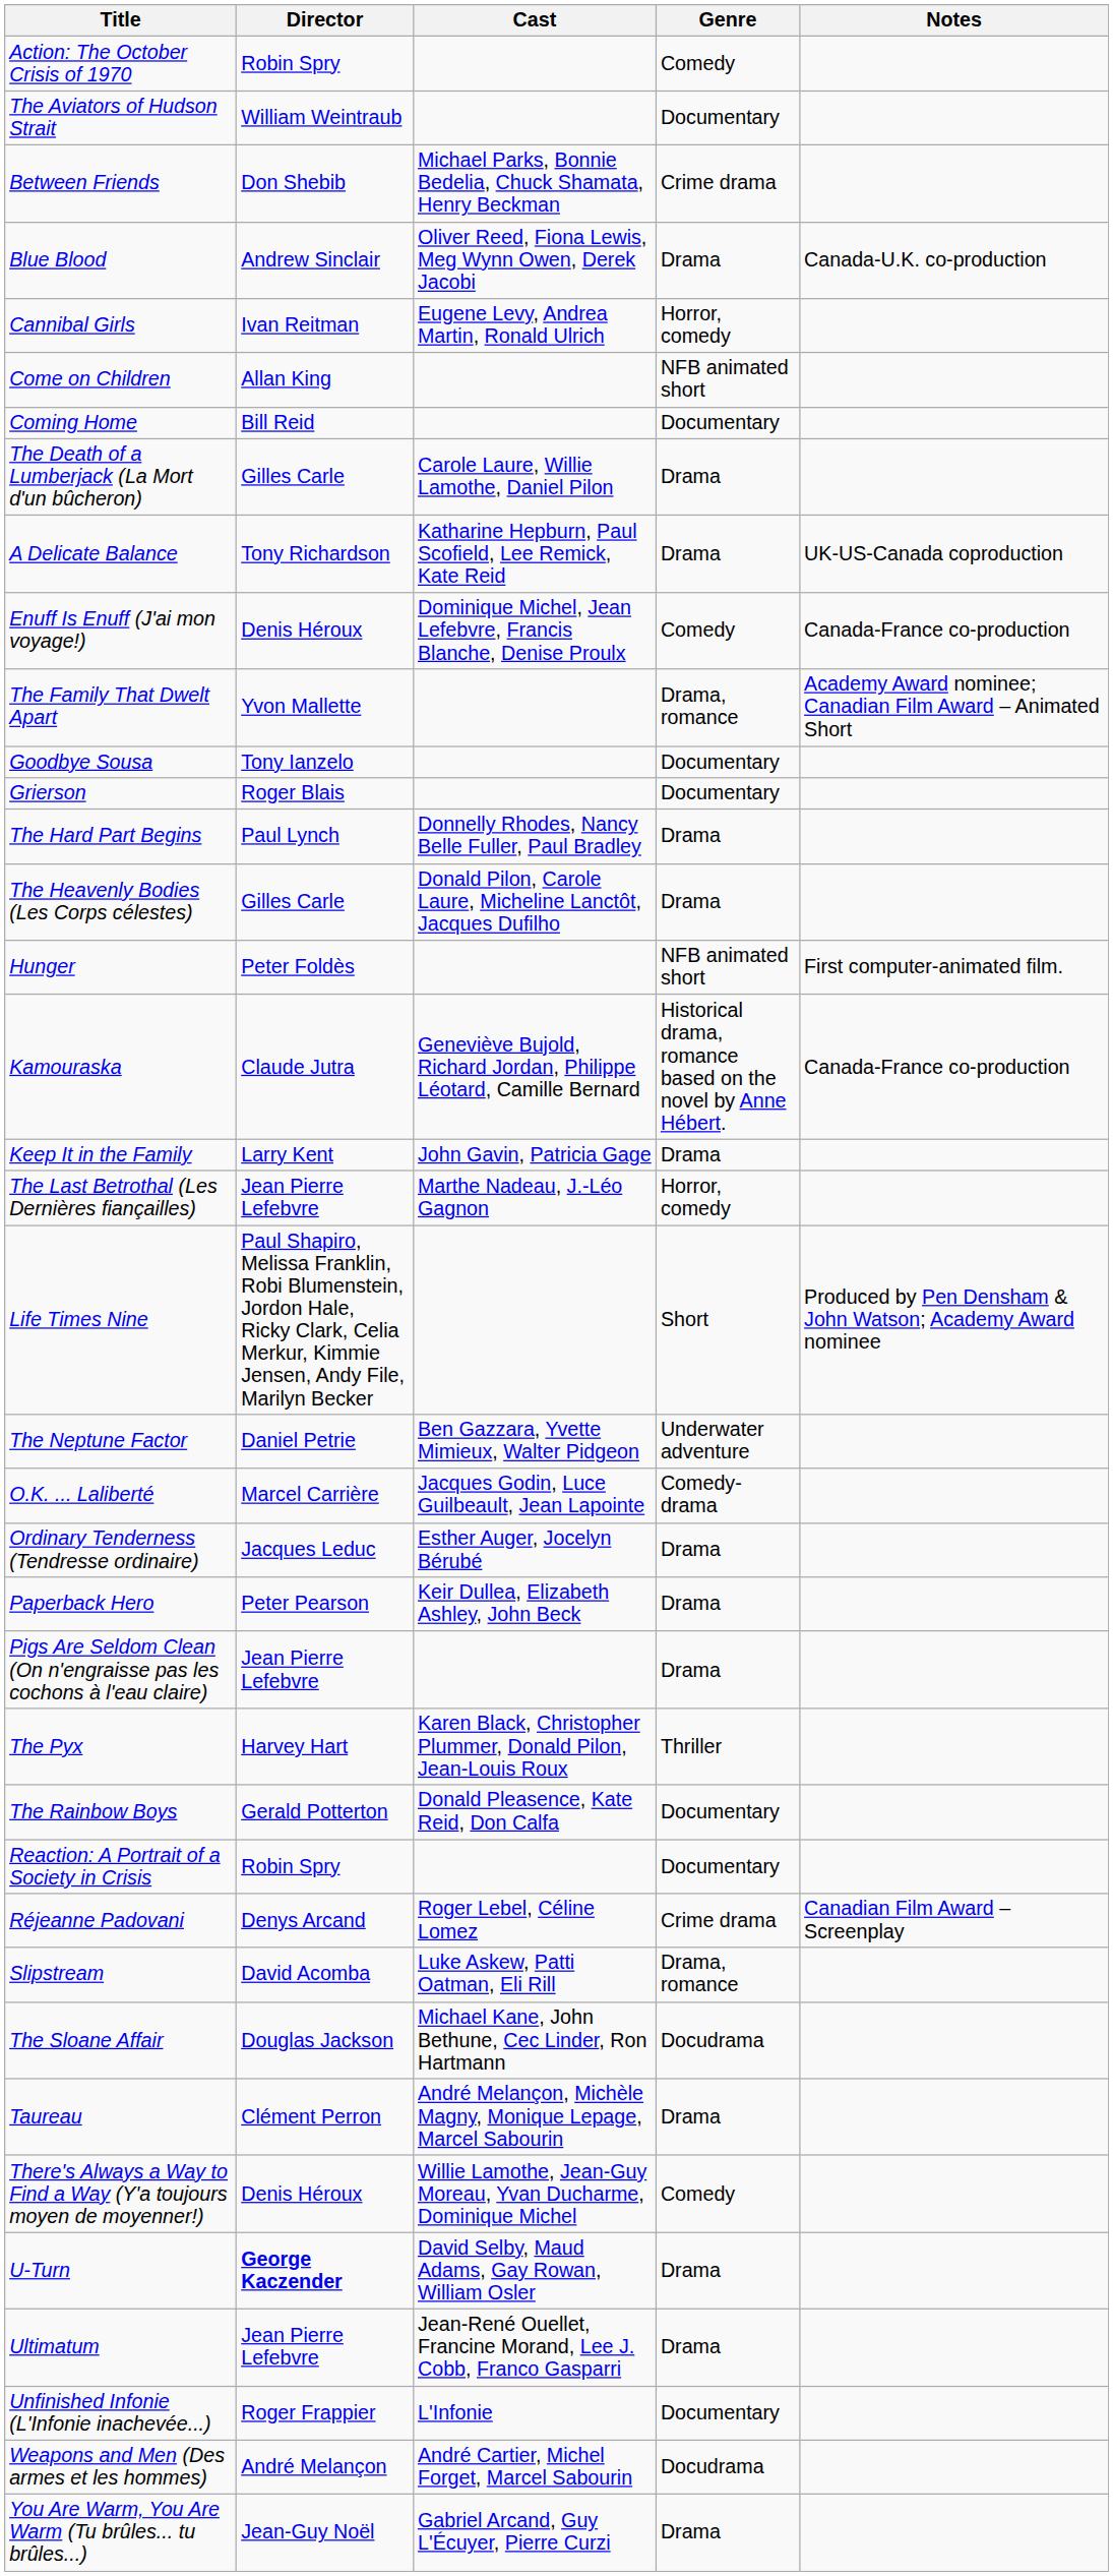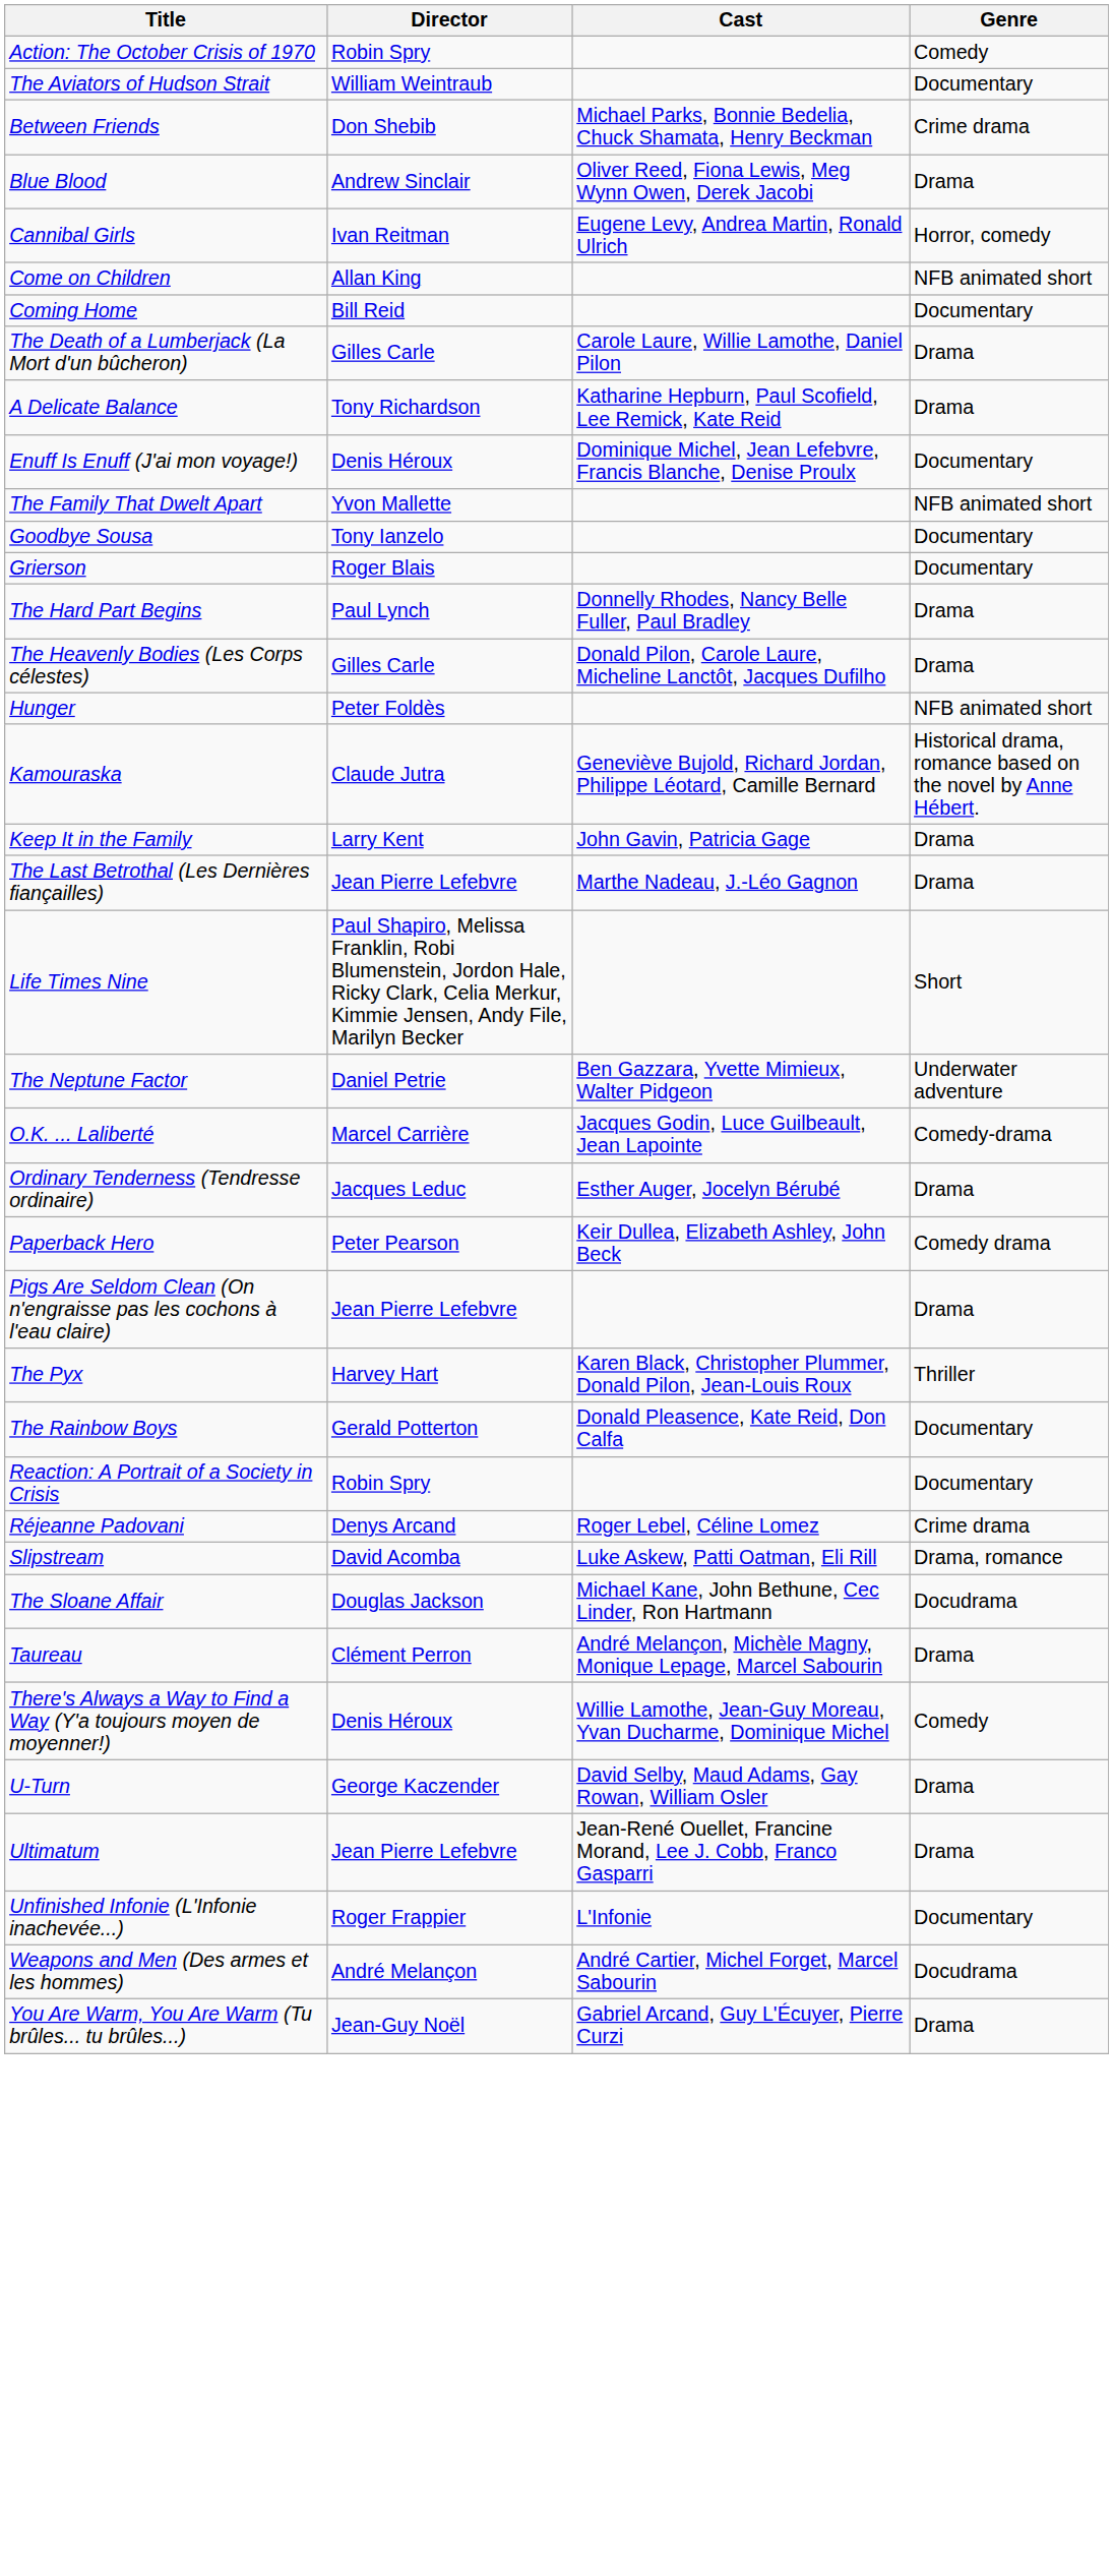 <table class="wikitable" width= "100%">
 <tr>
 <th width=21%>Title</th>
 <th width=16%>Director</th>
 <th width=22%>Cast</th>
 <th width=13%>Genre</th>
-<th width=28%>Notes</th>
 </tr>
 <tr>
 <td><em><a href='#'>Action: The October Crisis of 1970</a></em></td>
 <td><a href='#'>Robin Spry</a></td>
 <td></td>
 <td>Comedy</td>
-<td></td>
 </tr>
 <tr>
 <td><em><a href='#'>The Aviators of Hudson Strait</a></em></td>
 <td><a href='#'>William Weintraub</a></td>
 <td></td>
 <td>Documentary</td>
-<td></td>
 </tr>
 <tr>
 <td><em><a href='#'>Between Friends</a></em></td>
 <td><a href='#'>Don Shebib</a></td>
 <td><a href='#'>Michael Parks</a>, <a href='#'>Bonnie Bedelia</a>, <a href='#'>Chuck Shamata</a>, <a href='#'>Henry Beckman</a></td>
 <td>Crime drama</td>
-<td></td>
 </tr>
 <tr>
 <td><em><a href='#'>Blue Blood</a></em></td>
 <td><a href='#'>Andrew Sinclair</a></td>
 <td><a href='#'>Oliver Reed</a>, <a href='#'>Fiona Lewis</a>, <a href='#'>Meg Wynn Owen</a>, <a href='#'>Derek Jacobi</a></td>
 <td>Drama</td>
-<td>Canada-U.K. co-production</td>
 </tr>
 <tr>
 <td><em><a href='#'>Cannibal Girls</a></em></td>
 <td><a href='#'>Ivan Reitman</a></td>
 <td><a href='#'>Eugene Levy</a>, <a href='#'>Andrea Martin</a>, <a href='#'>Ronald Ulrich</a></td>
 <td>Horror, comedy</td>
-<td></td>
 </tr>
 <tr>
 <td><em><a href='#'>Come on Children</a></em></td>
 <td><a href='#'>Allan King</a></td>
 <td></td>
 <td>NFB animated short</td>
-<td></td>
 </tr>
 <tr>
 <td><em><a href='#'>Coming Home</a></em></td>
 <td><a href='#'>Bill Reid</a></td>
 <td></td>
 <td>Documentary</td>
-<td></td>
 </tr>
 <tr>
 <td><em><a href='#'>The Death of a Lumberjack</a> (La Mort d'un bûcheron)</em></td>
 <td><a href='#'>Gilles Carle</a></td>
 <td><a href='#'>Carole Laure</a>, <a href='#'>Willie Lamothe</a>, <a href='#'>Daniel Pilon</a></td>
 <td>Drama</td>
-<td></td>
 </tr>
 <tr>
 <td><em><a href='#'>A Delicate Balance</a></em></td>
 <td><a href='#'>Tony Richardson</a></td>
 <td><a href='#'>Katharine Hepburn</a>, <a href='#'>Paul Scofield</a>, <a href='#'>Lee Remick</a>, <a href='#'>Kate Reid</a></td>
 <td>Drama</td>
-<td>UK-US-Canada coproduction</td>
 </tr>
 <tr>
 <td><em><a href='#'>Enuff Is Enuff</a> (J'ai mon voyage!)</em></td>
 <td><a href='#'>Denis Héroux</a></td>
 <td><a href='#'>Dominique Michel</a>, <a href='#'>Jean Lefebvre</a>, <a href='#'>Francis Blanche</a>, <a href='#'>Denise Proulx</a></td>
-<td>Comedy</td>
-<td>Canada-France co-production</td>
+<td>Documentary</td>
 </tr>
 <tr>
 <td><em><a href='#'>The Family That Dwelt Apart</a></em></td>
 <td><a href='#'>Yvon Mallette</a></td>
 <td></td>
-<td>Drama, romance</td>
-<td><a href='#'>Academy Award</a> nominee; <a href='#'>Canadian Film Award</a> – Animated Short</td>
+<td>NFB animated short</td>
 </tr>
 <tr>
 <td><em><a href='#'>Goodbye Sousa</a></em></td>
 <td><a href='#'>Tony Ianzelo</a></td>
 <td></td>
 <td>Documentary</td>
-<td></td>
 </tr>
 <tr>
 <td><em><a href='#'>Grierson</a></em></td>
 <td><a href='#'>Roger Blais</a></td>
 <td></td>
 <td>Documentary</td>
-<td></td>
 </tr>
 <tr>
 <td><em><a href='#'>The Hard Part Begins</a></em></td>
 <td><a href='#'>Paul Lynch</a></td>
 <td><a href='#'>Donnelly Rhodes</a>, <a href='#'>Nancy Belle Fuller</a>, <a href='#'>Paul Bradley</a></td>
 <td>Drama</td>
-<td></td>
 </tr>
 <tr>
 <td><em><a href='#'>The Heavenly Bodies</a> (Les Corps célestes)</em></td>
 <td><a href='#'>Gilles Carle</a></td>
 <td><a href='#'>Donald Pilon</a>, <a href='#'>Carole Laure</a>, <a href='#'>Micheline Lanctôt</a>, <a href='#'>Jacques Dufilho</a></td>
 <td>Drama</td>
-<td></td>
 </tr>
 <tr>
 <td><em><a href='#'>Hunger</a></em></td>
 <td><a href='#'>Peter Foldès</a></td>
 <td></td>
 <td>NFB animated short</td>
-<td>First computer-animated film.</td>
 </tr>
 <tr>
 <td><em><a href='#'>Kamouraska</a></em></td>
 <td><a href='#'>Claude Jutra</a></td>
 <td><a href='#'>Geneviève Bujold</a>, <a href='#'>Richard Jordan</a>, <a href='#'>Philippe Léotard</a>, Camille Bernard</td>
 <td>Historical drama, romance based on the novel by <a href='#'>Anne Hébert</a>.</td>
-<td>Canada-France co-production</td>
 </tr>
 <tr>
 <td><em><a href='#'>Keep It in the Family</a></em></td>
 <td><a href='#'>Larry Kent</a></td>
 <td><a href='#'>John Gavin</a>, <a href='#'>Patricia Gage</a></td>
 <td>Drama</td>
-<td></td>
 </tr>
 <tr>
 <td><em><a href='#'>The Last Betrothal</a> (Les Dernières fiançailles)</em></td>
 <td><a href='#'>Jean Pierre Lefebvre</a></td>
 <td><a href='#'>Marthe Nadeau</a>, <a href='#'>J.-Léo Gagnon</a></td>
-<td>Horror, comedy</td>
-<td></td>
+<td>Drama</td>
 </tr>
 <tr>
 <td><em><a href='#'>Life Times Nine</a></em></td>
 <td><a href='#'>Paul Shapiro</a>, Melissa Franklin, Robi Blumenstein, Jordon Hale, Ricky Clark, Celia Merkur, Kimmie Jensen, Andy File, Marilyn Becker</td>
 <td></td>
 <td>Short</td>
-<td>Produced by <a href='#'>Pen Densham</a> & <a href='#'>John Watson</a>; <a href='#'>Academy Award</a> nominee</td>
 </tr>
 <tr>
 <td><em><a href='#'>The Neptune Factor</a></em></td>
 <td><a href='#'>Daniel Petrie</a></td>
 <td><a href='#'>Ben Gazzara</a>, <a href='#'>Yvette Mimieux</a>, <a href='#'>Walter Pidgeon</a></td>
 <td>Underwater adventure</td>
-<td></td>
 </tr>
 <tr>
 <td><em><a href='#'>O.K. ... Laliberté</a></em></td>
 <td><a href='#'>Marcel Carrière</a></td>
 <td><a href='#'>Jacques Godin</a>, <a href='#'>Luce Guilbeault</a>, <a href='#'>Jean Lapointe</a></td>
 <td>Comedy-drama</td>
-<td></td>
 </tr>
 <tr>
 <td><em><a href='#'>Ordinary Tenderness</a> (Tendresse ordinaire)</em></td>
 <td><a href='#'>Jacques Leduc</a></td>
 <td><a href='#'>Esther Auger</a>, <a href='#'>Jocelyn Bérubé</a></td>
 <td>Drama</td>
-<td></td>
 </tr>
 <tr>
 <td><em><a href='#'>Paperback Hero</a></em></td>
 <td><a href='#'>Peter Pearson</a></td>
 <td><a href='#'>Keir Dullea</a>, <a href='#'>Elizabeth Ashley</a>, <a href='#'>John Beck</a></td>
-<td>Drama</td>
-<td></td>
+<td>Comedy drama</td>
 </tr>
 <tr>
 <td><em><a href='#'>Pigs Are Seldom Clean</a> (On n'engraisse pas les cochons à l'eau claire)</em></td>
 <td><a href='#'>Jean Pierre Lefebvre</a></td>
 <td></td>
 <td>Drama</td>
-<td></td>
 </tr>
 <tr>
 <td><em><a href='#'>The Pyx</a></em></td>
 <td><a href='#'>Harvey Hart</a></td>
 <td><a href='#'>Karen Black</a>, <a href='#'>Christopher Plummer</a>, <a href='#'>Donald Pilon</a>, <a href='#'>Jean-Louis Roux</a></td>
 <td>Thriller</td>
-<td></td>
 </tr>
 <tr>
 <td><em><a href='#'>The Rainbow Boys</a></em></td>
 <td><a href='#'>Gerald Potterton</a></td>
 <td><a href='#'>Donald Pleasence</a>, <a href='#'>Kate Reid</a>, <a href='#'>Don Calfa</a></td>
 <td>Documentary</td>
-<td></td>
 </tr>
 <tr>
 <td><em><a href='#'>Reaction: A Portrait of a Society in Crisis</a></em></td>
 <td><a href='#'>Robin Spry</a></td>
 <td></td>
 <td>Documentary</td>
-<td></td>
 </tr>
 <tr>
 <td><em><a href='#'>Réjeanne Padovani</a></em></td>
 <td><a href='#'>Denys Arcand</a></td>
 <td><a href='#'>Roger Lebel</a>, <a href='#'>Céline Lomez</a></td>
 <td>Crime drama</td>
-<td><a href='#'>Canadian Film Award</a> – Screenplay</td>
 </tr>
 <tr>
 <td><em><a href='#'>Slipstream</a></em></td>
 <td><a href='#'>David Acomba</a></td>
 <td><a href='#'>Luke Askew</a>, <a href='#'>Patti Oatman</a>, <a href='#'>Eli Rill</a></td>
 <td>Drama, romance</td>
-<td></td>
 </tr>
 <tr>
 <td><em><a href='#'>The Sloane Affair</a></em></td>
 <td><a href='#'>Douglas Jackson</a></td>
 <td><a href='#'>Michael Kane</a>, John Bethune, <a href='#'>Cec Linder</a>, Ron Hartmann</td>
 <td>Docudrama</td>
-<td></td>
 </tr>
 <tr>
 <td><em><a href='#'>Taureau</a></em></td>
 <td><a href='#'>Clément Perron</a></td>
 <td><a href='#'>André Melançon</a>, <a href='#'>Michèle Magny</a>, <a href='#'>Monique Lepage</a>, <a href='#'>Marcel Sabourin</a></td>
 <td>Drama</td>
-<td></td>
 </tr>
 <tr>
 <td><em><a href='#'>There's Always a Way to Find a Way</a> (Y'a toujours moyen de moyenner!)</em></td>
 <td><a href='#'>Denis Héroux</a></td>
 <td><a href='#'>Willie Lamothe</a>, <a href='#'>Jean-Guy Moreau</a>, <a href='#'>Yvan Ducharme</a>, <a href='#'>Dominique Michel</a></td>
 <td>Comedy</td>
-<td></td>
 </tr>
 <tr>
 <td><em><a href='#'>U-Turn</a></em></td>
-<td><strong><a href='#'>George Kaczender</a></strong></td>
+<td><a href='#'>George Kaczender</a></td>
 <td><a href='#'>David Selby</a>, <a href='#'>Maud Adams</a>, <a href='#'>Gay Rowan</a>, <a href='#'>William Osler</a></td>
 <td>Drama</td>
-<td></td>
 </tr>
 <tr>
 <td><em><a href='#'>Ultimatum</a></em></td>
 <td><a href='#'>Jean Pierre Lefebvre</a></td>
 <td>Jean-René Ouellet, Francine Morand, <a href='#'>Lee J. Cobb</a>, <a href='#'>Franco Gasparri</a></td>
 <td>Drama</td>
-<td></td>
 </tr>
 <tr>
 <td><em><a href='#'>Unfinished Infonie</a> (L'Infonie inachevée...)</em></td>
 <td><a href='#'>Roger Frappier</a></td>
 <td><a href='#'>L'Infonie</a></td>
 <td>Documentary</td>
-<td></td>
 </tr>
 <tr>
 <td><em><a href='#'>Weapons and Men</a> (Des armes et les hommes)</em></td>
 <td><a href='#'>André Melançon</a></td>
 <td><a href='#'>André Cartier</a>, <a href='#'>Michel Forget</a>, <a href='#'>Marcel Sabourin</a></td>
 <td>Docudrama</td>
-<td></td>
 </tr>
 <tr>
 <td><em><a href='#'>You Are Warm, You Are Warm</a> (Tu brûles... tu brûles...)</em></td>
 <td><a href='#'>Jean-Guy Noël</a></td>
 <td><a href='#'>Gabriel Arcand</a>, <a href='#'>Guy L'Écuyer</a>, <a href='#'>Pierre Curzi</a></td>
 <td>Drama</td>
-<td></td>
 </tr>
 </table>
